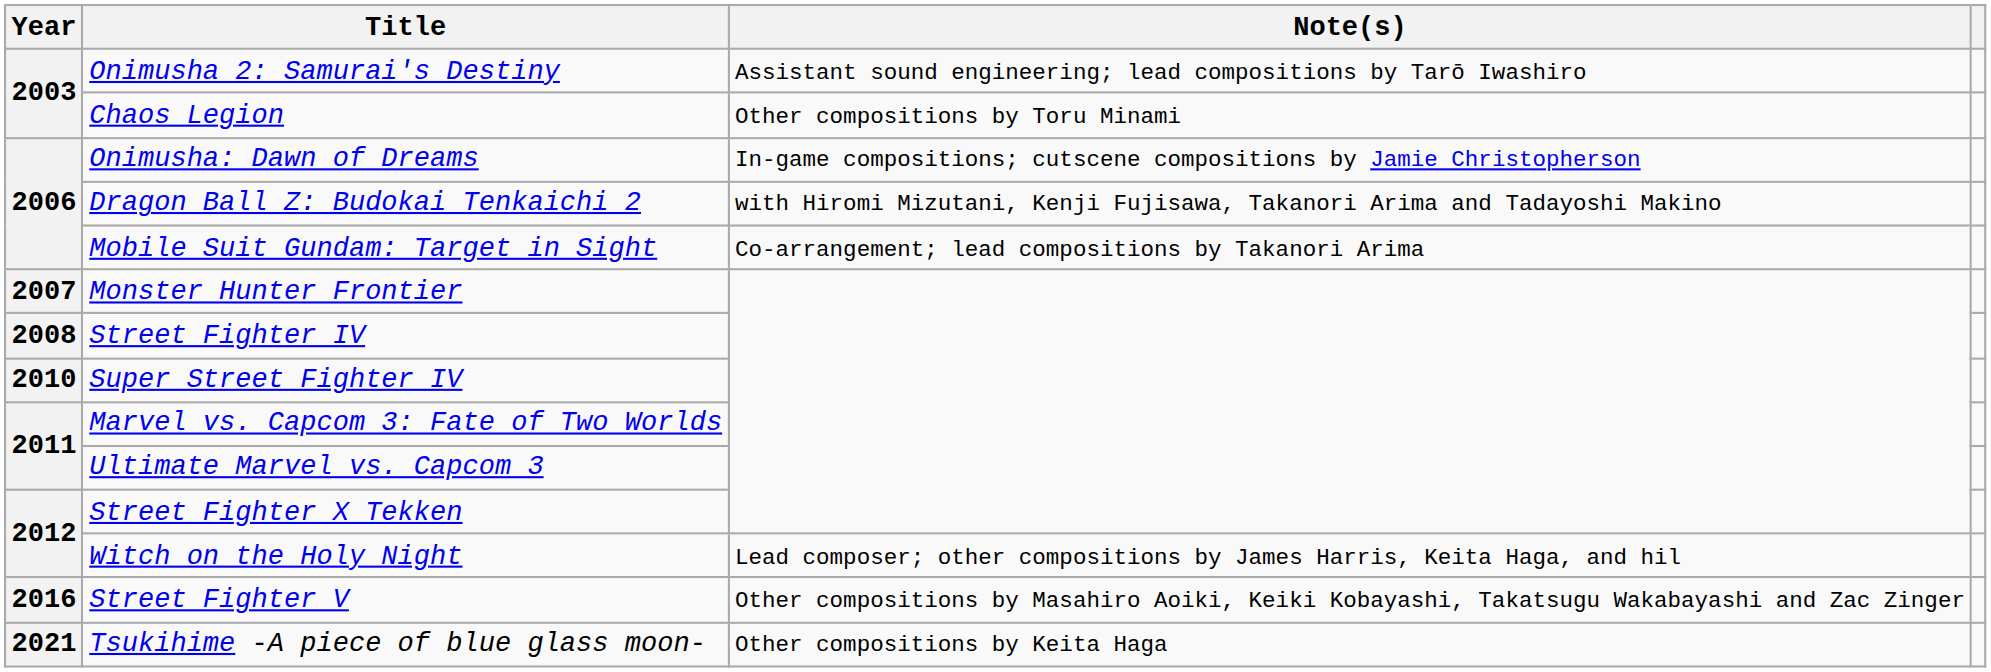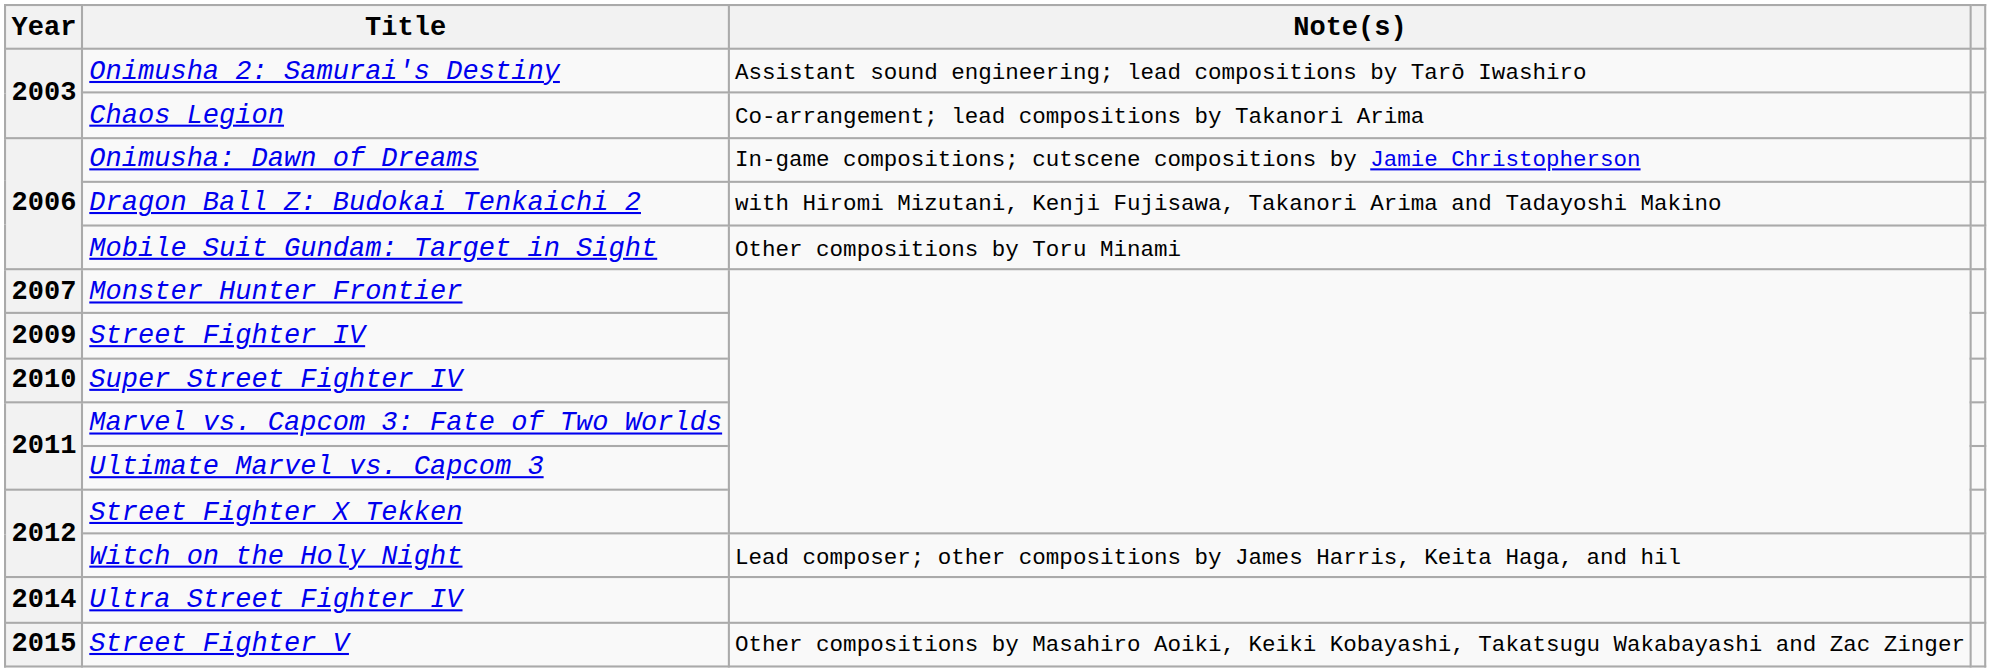 <table class="wikitable sortable">
 <tr>
 <th>Year</th>
 <th>Title</th>
 <th class="unsortable">Note(s)</th>
 <th class="unsortable"></th>
 </tr>
 <tr>
 <th rowspan="2">2003</th>
 <td><em><a href='#'>Onimusha 2: Samurai's Destiny</a></em></td>
 <td><small>Assistant sound engineering; lead compositions by Tarō Iwashiro</small></td>
 <td></td>
 </tr>
 <tr>
 <td><em><a href='#'>Chaos Legion</a></em></td>
-<td><small>Other compositions by Toru Minami</small></td>
+<td><small>Co-arrangement; lead compositions by Takanori Arima</small></td>
 <td></td>
 </tr>
 <tr>
 <th rowspan="3">2006</th>
 <td><em><a href='#'>Onimusha: Dawn of Dreams</a></em></td>
 <td><small>In-game compositions; cutscene compositions by <a href='#'>Jamie Christopherson</a></small></td>
 <td></td>
 </tr>
 <tr>
 <td><em><a href='#'>Dragon Ball Z: Budokai Tenkaichi 2</a></em></td>
 <td><small>with Hiromi Mizutani, Kenji Fujisawa, Takanori Arima and Tadayoshi Makino</small></td>
 <td></td>
 </tr>
 <tr>
 <td><em><a href='#'>Mobile Suit Gundam: Target in Sight</a></em></td>
-<td><small>Co-arrangement; lead compositions by Takanori Arima</small></td>
+<td><small>Other compositions by Toru Minami</small></td>
 <td></td>
 </tr>
 <tr>
 <th>2007</th>
 <td><em><a href='#'>Monster Hunter Frontier</a></em></td>
 <td rowspan="6"></td>
 <td></td>
 </tr>
 <tr>
-<th>2008</th>
+<th>2009</th>
 <td><em><a href='#'>Street Fighter IV</a></em></td>
 <td></td>
 </tr>
 <tr>
 <th>2010</th>
 <td><em><a href='#'>Super Street Fighter IV</a></em></td>
 <td></td>
 </tr>
 <tr>
 <th rowspan="2">2011</th>
 <td><em><a href='#'>Marvel vs. Capcom 3: Fate of Two Worlds</a></em></td>
 <td></td>
 </tr>
 <tr>
 <td><em><a href='#'>Ultimate Marvel vs. Capcom 3</a></em></td>
 <td></td>
 </tr>
 <tr>
 <th rowspan="2">2012</th>
 <td><em><a href='#'>Street Fighter X Tekken</a></em></td>
 <td></td>
 </tr>
 <tr>
 <td><em><a href='#'>Witch on the Holy Night</a></em></td>
 <td><small>Lead composer; other compositions by James Harris, Keita Haga, and hil</small></td>
 <td></td>
 </tr>
 <tr>
-<th>2016</th>
+<th>2014</th>
+<td><em><a href='#'>Ultra Street Fighter IV</a></em></td>
+<td></td>
+<td></td>
+</tr>
+<tr>
+<th>2015</th>
 <td><em><a href='#'>Street Fighter V</a></em></td>
 <td><small>Other compositions by Masahiro Aoiki, Keiki Kobayashi, Takatsugu Wakabayashi and Zac Zinger</small></td>
 <td></td>
 </tr>
-<tr>
-<th>2021</th>
-<td><em><a href='#'>Tsukihime</a> -A piece of blue glass moon-</em></td>
-<td><small>Other compositions by Keita Haga</small></td>
-<td></td>
-</tr>
 </table>
